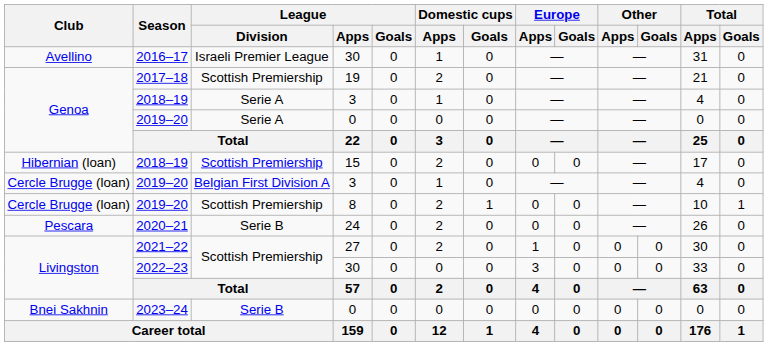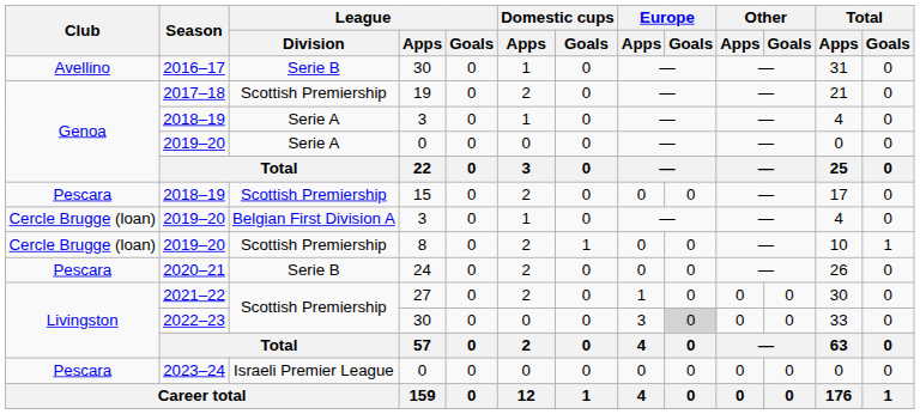 <table class="wikitable" style="text-align:center">
 <tr>
 <th rowspan=2>Club</th>
 <th rowspan=2>Season</th>
 <th colspan=3>League</th>
 <th colspan=2>Domestic cups</th>
 <th colspan=2><a href='#'>Europe</a></th>
 <th colspan=2>Other</th>
 <th colspan=2>Total</th>
 </tr>
 <tr>
 <th>Division</th>
 <th>Apps</th>
 <th>Goals</th>
 <th>Apps</th>
 <th>Goals</th>
 <th>Apps</th>
 <th>Goals</th>
 <th>Apps</th>
 <th>Goals</th>
 <th>Apps</th>
 <th>Goals</th>
 </tr>
 <tr>
 <td><a href='#'>Avellino</a></td>
 <td><a href='#'>2016–17</a></td>
-<td rowspan="1">Israeli Premier League</td>
+<td><a href='#'>Serie B</a></td>
 <td>30</td>
 <td>0</td>
 <td>1</td>
 <td>0</td>
 <td colspan="2">—</td>
 <td colspan="2">—</td>
 <td>31</td>
 <td>0</td>
 </tr>
 <tr>
 <td rowspan=4><a href='#'>Genoa</a></td>
 <td><a href='#'>2017–18</a></td>
 <td>Scottish Premiership</td>
 <td>19</td>
 <td>0</td>
 <td>2</td>
 <td>0</td>
 <td colspan="2">—</td>
 <td colspan="2">—</td>
 <td>21</td>
 <td>0</td>
 </tr>
 <tr>
 <td><a href='#'>2018–19</a></td>
 <td>Serie A</td>
 <td>3</td>
 <td>0</td>
 <td>1</td>
 <td>0</td>
 <td colspan="2">—</td>
 <td colspan="2">—</td>
 <td>4</td>
 <td>0</td>
 </tr>
 <tr>
 <td><a href='#'>2019–20</a></td>
 <td>Serie A</td>
 <td>0</td>
 <td>0</td>
 <td>0</td>
 <td>0</td>
 <td colspan="2">—</td>
 <td colspan="2">—</td>
 <td>0</td>
 <td>0</td>
 </tr>
 <tr>
 <th colspan="2">Total</th>
 <th>22</th>
 <th>0</th>
 <th>3</th>
 <th>0</th>
 <th colspan="2">—</th>
 <th colspan="2">—</th>
 <th>25</th>
 <th>0</th>
 </tr>
 <tr>
-<td><a href='#'>Hibernian</a> (loan)</td>
+<td><a href='#'>Pescara</a></td>
 <td><a href='#'>2018–19</a></td>
 <td><a href='#'>Scottish Premiership</a></td>
 <td>15</td>
 <td>0</td>
 <td>2</td>
 <td>0</td>
 <td>0</td>
 <td>0</td>
 <td colspan="2">—</td>
 <td>17</td>
 <td>0</td>
 </tr>
 <tr>
 <td><a href='#'>Cercle Brugge</a> (loan)</td>
 <td><a href='#'>2019–20</a></td>
 <td><a href='#'>Belgian First Division A</a></td>
 <td>3</td>
 <td>0</td>
 <td>1</td>
 <td>0</td>
 <td colspan="2">—</td>
 <td colspan="2">—</td>
 <td>4</td>
 <td>0</td>
 </tr>
 <tr>
 <td><a href='#'>Cercle Brugge</a> (loan)</td>
 <td><a href='#'>2019–20</a></td>
 <td>Scottish Premiership</td>
 <td>8</td>
 <td>0</td>
 <td>2</td>
 <td>1</td>
 <td>0</td>
 <td>0</td>
 <td colspan="2">—</td>
 <td>10</td>
 <td>1</td>
 </tr>
 <tr>
 <td><a href='#'>Pescara</a></td>
 <td><a href='#'>2020–21</a></td>
 <td>Serie B</td>
 <td>24</td>
 <td>0</td>
 <td>2</td>
 <td>0</td>
 <td>0</td>
 <td>0</td>
 <td colspan=2>—</td>
 <td>26</td>
 <td>0</td>
 </tr>
 <tr>
 <td rowspan="3"><a href='#'>Livingston</a></td>
 <td><a href='#'>2021–22</a></td>
 <td rowspan="2">Scottish Premiership</td>
 <td>27</td>
 <td>0</td>
 <td>2</td>
 <td>0</td>
 <td>1</td>
 <td>0</td>
 <td>0</td>
 <td>0</td>
 <td>30</td>
 <td>0</td>
 </tr>
 <tr>
 <td><a href='#'>2022–23</a></td>
 <td>30</td>
 <td>0</td>
 <td>0</td>
 <td>0</td>
 <td>3</td>
-<td>0</td>
+<td style="background: lightgrey;">0</td>
 <td>0</td>
 <td>0</td>
 <td>33</td>
 <td>0</td>
 </tr>
 <tr>
 <th colspan="2">Total</th>
 <th>57</th>
 <th>0</th>
 <th>2</th>
 <th>0</th>
 <th>4</th>
 <th>0</th>
 <th colspan="2">—</th>
 <th>63</th>
 <th>0</th>
 </tr>
 <tr>
-<td rowspan="1"><a href='#'>Bnei Sakhnin</a></td>
+<td><a href='#'>Pescara</a></td>
 <td><a href='#'>2023–24</a></td>
-<td><a href='#'>Serie B</a></td>
+<td rowspan="1">Israeli Premier League</td>
 <td>0</td>
 <td>0</td>
 <td>0</td>
 <td>0</td>
 <td>0</td>
 <td>0</td>
 <td>0</td>
 <td>0</td>
 <td>0</td>
 <td>0</td>
 </tr>
 <tr>
 <th colspan="3">Career total</th>
 <th>159</th>
 <th>0</th>
 <th>12</th>
 <th>1</th>
 <th>4</th>
 <th>0</th>
 <th>0</th>
 <th>0</th>
 <th>176</th>
 <th>1</th>
 </tr>
 </table>
